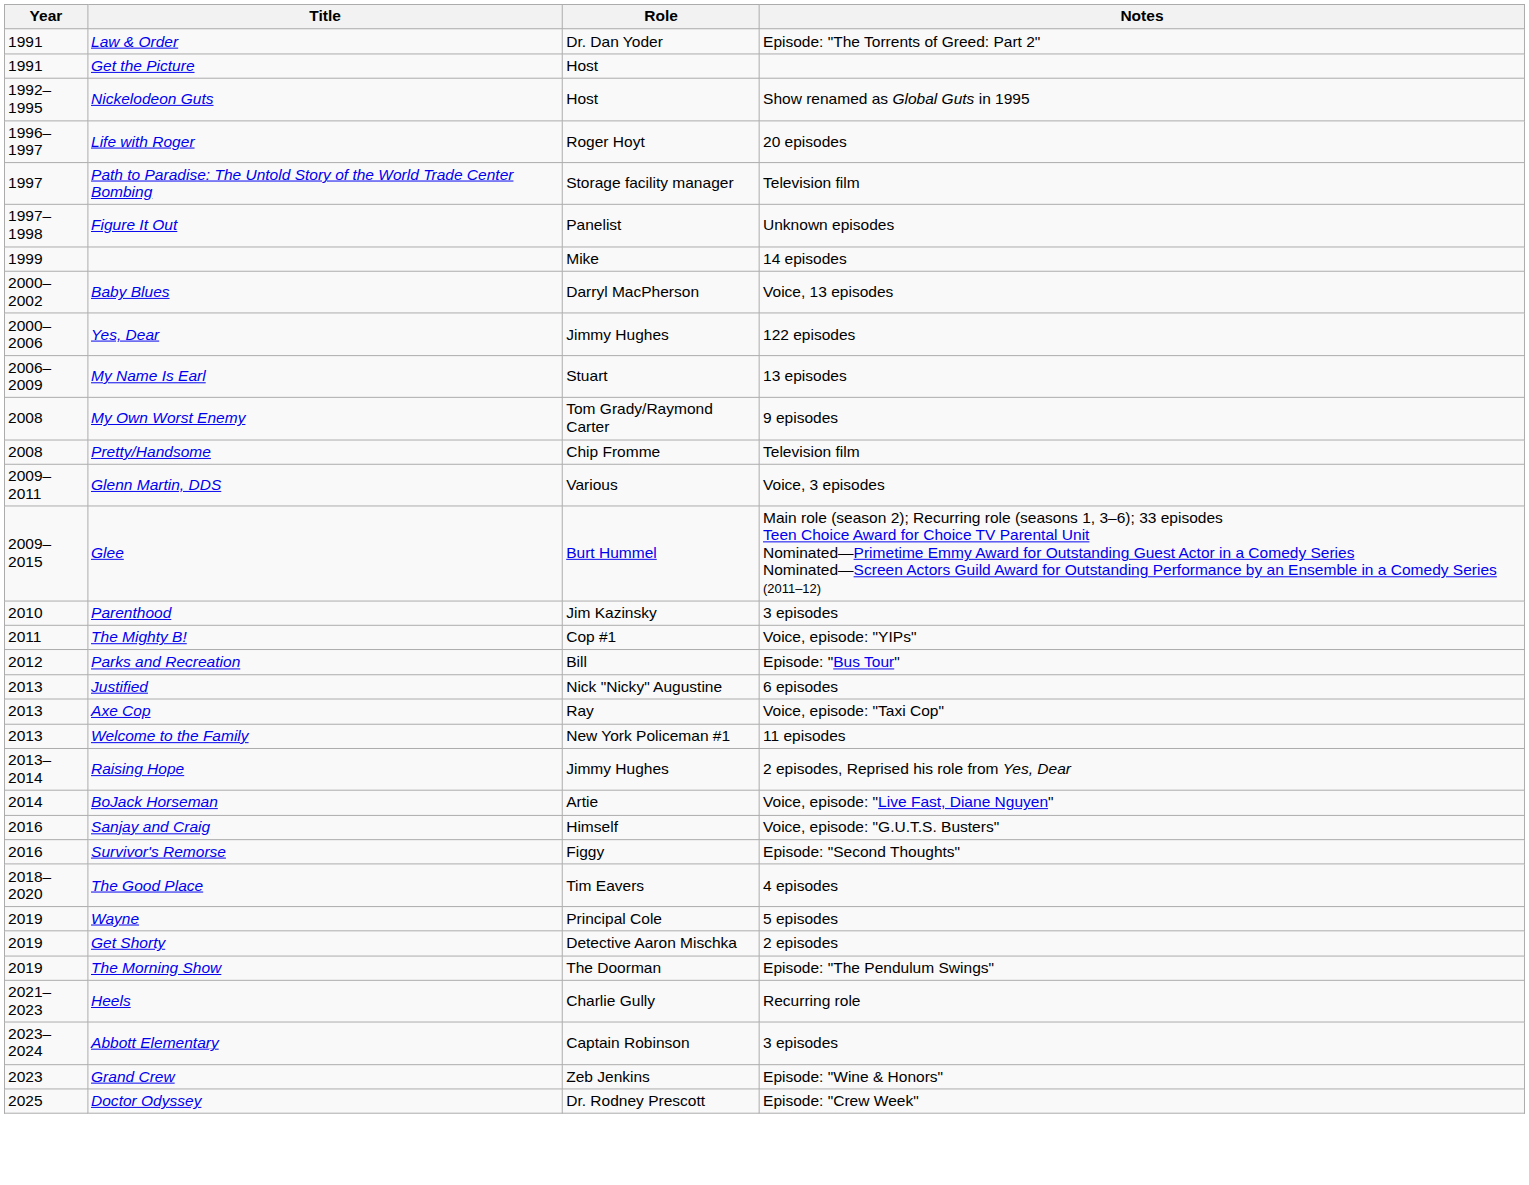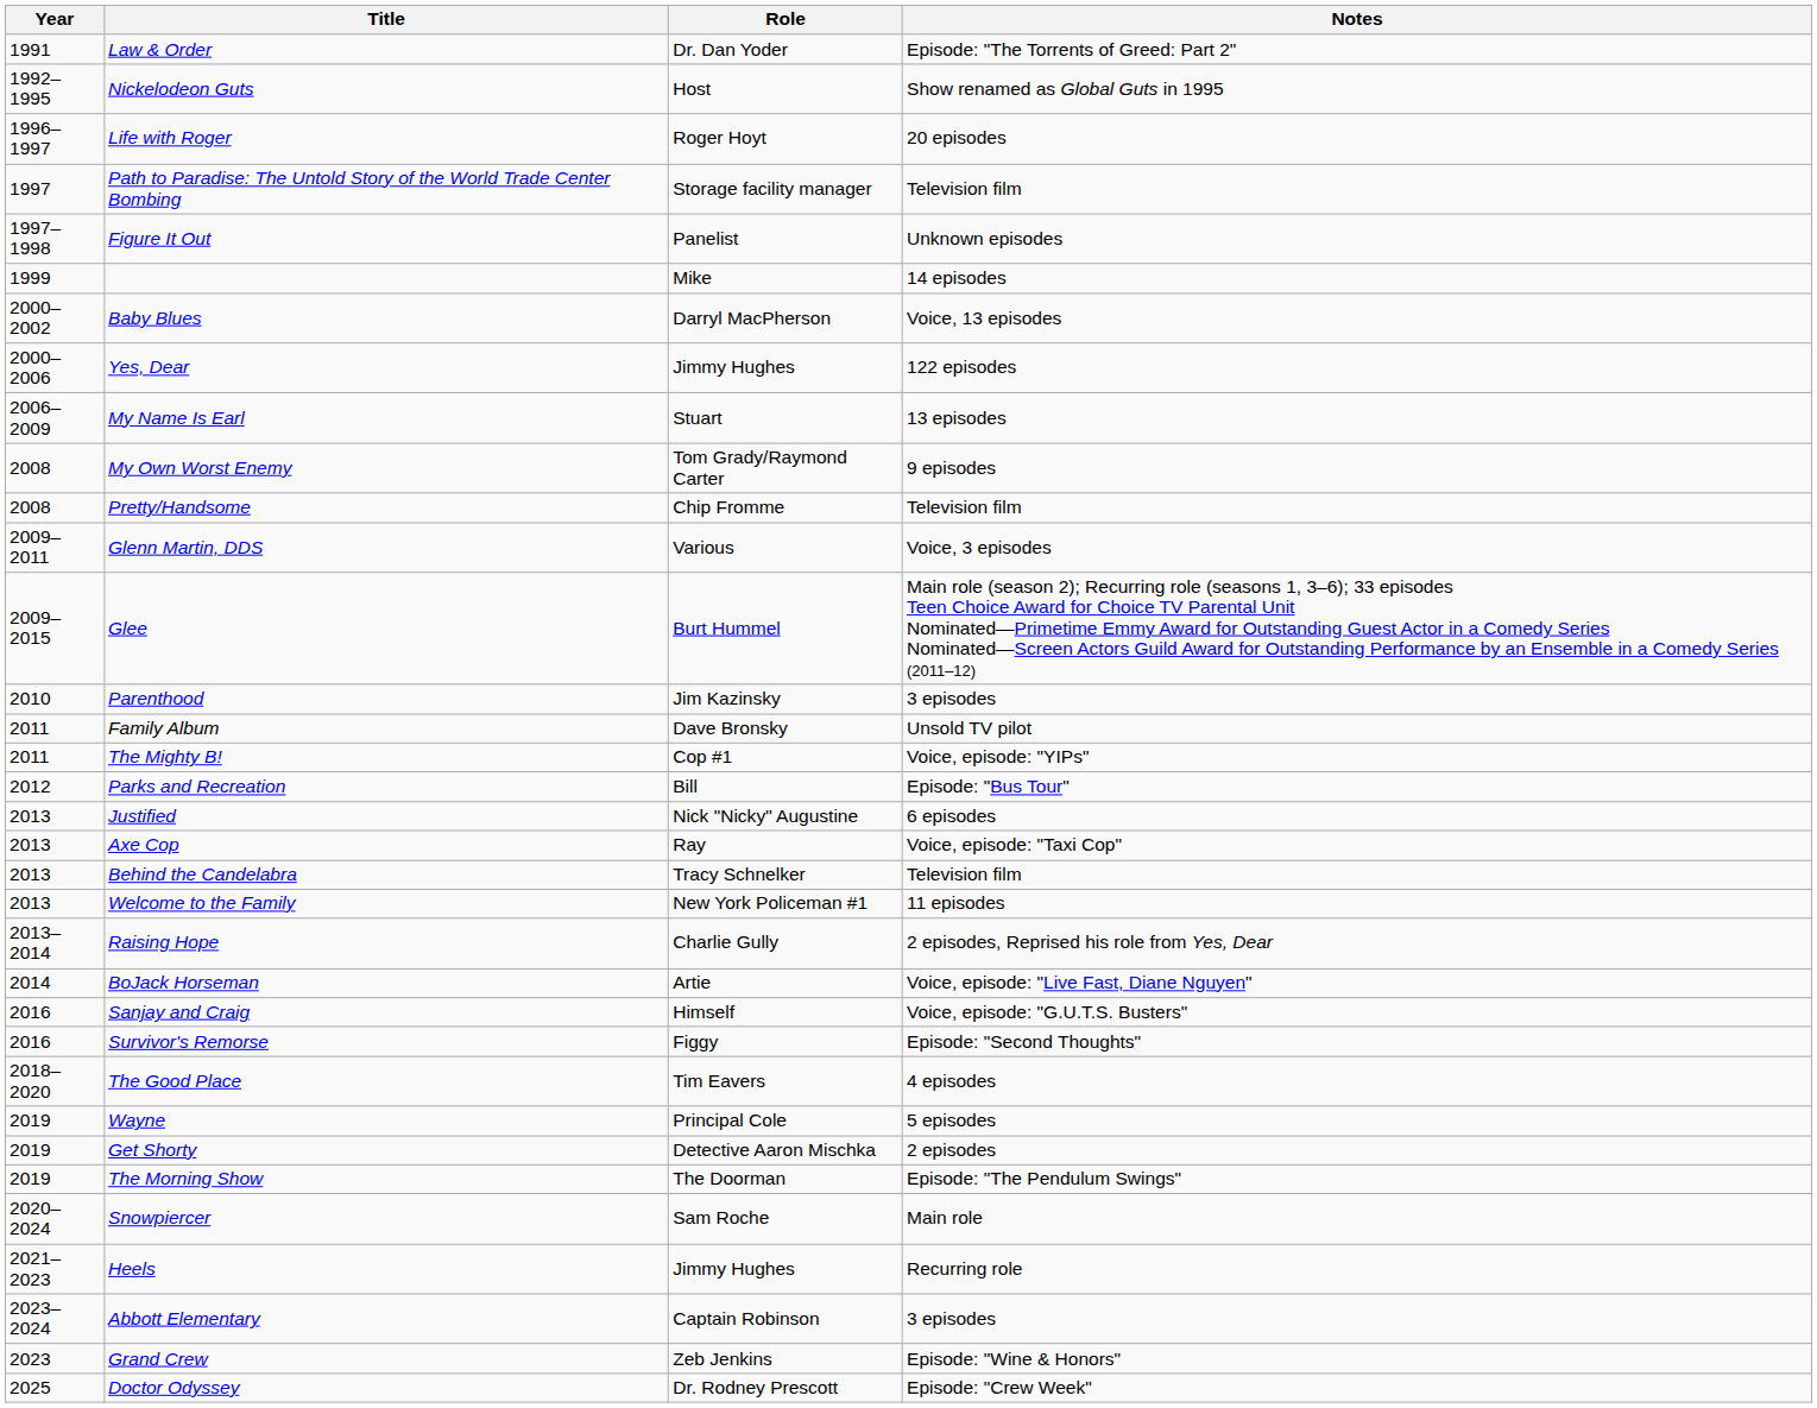 <table class="wikitable sortable">
 <tr>
 <th>Year</th>
 <th>Title</th>
 <th>Role</th>
 <th class="unsortable">Notes</th>
 </tr>
 <tr>
 <td>1991</td>
 <td><em><a href='#'>Law & Order</a></em></td>
 <td>Dr. Dan Yoder</td>
 <td>Episode: "The Torrents of Greed: Part 2"</td>
-</tr>
-<tr>
-<td>1991</td>
-<td><em><a href='#'>Get the Picture</a></em></td>
-<td>Host</td>
-<td></td>
 </tr>
 <tr>
 <td>1992–1995</td>
 <td><em><a href='#'>Nickelodeon Guts</a></em></td>
 <td>Host</td>
 <td>Show renamed as <em>Global Guts</em> in 1995</td>
 </tr>
 <tr>
 <td>1996–1997</td>
 <td><em><a href='#'>Life with Roger</a></em></td>
 <td>Roger Hoyt</td>
 <td>20 episodes</td>
 </tr>
 <tr>
 <td>1997</td>
 <td><em><a href='#'>Path to Paradise: The Untold Story of the World Trade Center Bombing</a></em></td>
 <td>Storage facility manager</td>
 <td>Television film</td>
 </tr>
 <tr>
 <td>1997–1998</td>
 <td><em><a href='#'>Figure It Out</a></em></td>
 <td>Panelist</td>
 <td>Unknown episodes</td>
 </tr>
 <tr>
 <td>1999</td>
 <td><em></em></td>
 <td>Mike</td>
 <td>14 episodes</td>
 </tr>
 <tr>
 <td>2000–2002</td>
 <td><em><a href='#'>Baby Blues</a></em></td>
 <td>Darryl MacPherson</td>
 <td>Voice, 13 episodes</td>
 </tr>
 <tr>
 <td>2000–2006</td>
 <td><em><a href='#'>Yes, Dear</a></em></td>
 <td>Jimmy Hughes</td>
 <td>122 episodes</td>
 </tr>
 <tr>
 <td>2006–2009</td>
 <td><em><a href='#'>My Name Is Earl</a></em></td>
 <td>Stuart</td>
 <td>13 episodes</td>
 </tr>
 <tr>
 <td>2008</td>
 <td><em><a href='#'>My Own Worst Enemy</a></em></td>
 <td>Tom Grady/Raymond Carter</td>
 <td>9 episodes</td>
 </tr>
 <tr>
 <td>2008</td>
 <td><em><a href='#'>Pretty/Handsome</a></em></td>
 <td>Chip Fromme</td>
 <td>Television film</td>
 </tr>
 <tr>
 <td>2009–2011</td>
 <td><em><a href='#'>Glenn Martin, DDS</a></em></td>
 <td>Various</td>
 <td>Voice, 3 episodes</td>
 </tr>
 <tr>
 <td>2009–2015</td>
 <td><em><a href='#'>Glee</a></em></td>
 <td><a href='#'>Burt Hummel</a></td>
 <td>Main role (season 2); Recurring role (seasons 1, 3–6); 33 episodes<br><a href='#'>Teen Choice Award for Choice TV Parental Unit</a><br>Nominated—<a href='#'>Primetime Emmy Award for Outstanding Guest Actor in a Comedy Series</a><br>Nominated—<a href='#'>Screen Actors Guild Award for Outstanding Performance by an Ensemble in a Comedy Series</a> <small>(2011–12)</small></td>
 </tr>
 <tr>
 <td>2010</td>
 <td><em><a href='#'>Parenthood</a></em></td>
 <td>Jim Kazinsky</td>
 <td>3 episodes</td>
 </tr>
 <tr>
 <td>2011</td>
+<td><em>Family Album</em></td>
+<td>Dave Bronsky</td>
+<td>Unsold TV pilot</td>
+</tr>
+<tr>
+<td>2011</td>
 <td><em><a href='#'>The Mighty B!</a></em></td>
 <td>Cop #1</td>
 <td>Voice, episode: "YIPs"</td>
 </tr>
 <tr>
 <td>2012</td>
 <td><em><a href='#'>Parks and Recreation</a></em></td>
 <td>Bill</td>
 <td>Episode: "<a href='#'>Bus Tour</a>"</td>
 </tr>
 <tr>
 <td>2013</td>
 <td><em><a href='#'>Justified</a></em></td>
 <td>Nick "Nicky" Augustine</td>
 <td>6 episodes</td>
 </tr>
 <tr>
 <td>2013</td>
 <td><em><a href='#'>Axe Cop</a></em></td>
 <td>Ray</td>
 <td>Voice, episode: "Taxi Cop"</td>
 </tr>
 <tr>
 <td>2013</td>
+<td><em><a href='#'>Behind the Candelabra</a></em></td>
+<td>Tracy Schnelker</td>
+<td>Television film</td>
+</tr>
+<tr>
+<td>2013</td>
 <td><em><a href='#'>Welcome to the Family</a></em></td>
 <td>New York Policeman #1</td>
 <td>11 episodes</td>
 </tr>
 <tr>
 <td>2013–2014</td>
 <td><em><a href='#'>Raising Hope</a></em></td>
-<td>Jimmy Hughes</td>
+<td>Charlie Gully</td>
 <td>2 episodes, Reprised his role from <em>Yes, Dear</em></td>
 </tr>
 <tr>
 <td>2014</td>
 <td><em><a href='#'>BoJack Horseman</a></em></td>
 <td>Artie</td>
 <td>Voice, episode: "<a href='#'>Live Fast, Diane Nguyen</a>"</td>
 </tr>
 <tr>
 <td>2016</td>
 <td><em><a href='#'>Sanjay and Craig</a></em></td>
 <td>Himself</td>
 <td>Voice, episode: "G.U.T.S. Busters"</td>
 </tr>
 <tr>
 <td>2016</td>
 <td><em><a href='#'>Survivor's Remorse</a></em></td>
 <td>Figgy</td>
 <td>Episode: "Second Thoughts"</td>
 </tr>
 <tr>
 <td>2018–2020</td>
 <td><em><a href='#'>The Good Place</a></em></td>
 <td>Tim Eavers</td>
 <td>4 episodes</td>
 </tr>
 <tr>
 <td>2019</td>
 <td><em><a href='#'>Wayne</a></em></td>
 <td>Principal Cole</td>
 <td>5 episodes</td>
 </tr>
 <tr>
 <td>2019</td>
 <td><em><a href='#'>Get Shorty</a></em></td>
 <td>Detective Aaron Mischka</td>
 <td>2 episodes</td>
 </tr>
 <tr>
 <td>2019</td>
 <td><em><a href='#'>The Morning Show</a></em></td>
 <td>The Doorman</td>
 <td>Episode: "The Pendulum Swings"</td>
 </tr>
 <tr>
+<td>2020–2024</td>
+<td><em><a href='#'>Snowpiercer</a></em></td>
+<td>Sam Roche</td>
+<td>Main role</td>
+</tr>
+<tr>
 <td>2021–2023</td>
 <td><em><a href='#'>Heels</a></em></td>
-<td>Charlie Gully</td>
+<td>Jimmy Hughes</td>
 <td>Recurring role</td>
 </tr>
 <tr>
 <td>2023–2024</td>
 <td><em><a href='#'>Abbott Elementary</a></em></td>
 <td>Captain Robinson</td>
 <td>3 episodes</td>
 </tr>
 <tr>
 <td>2023</td>
 <td><em><a href='#'>Grand Crew</a></em></td>
 <td>Zeb Jenkins</td>
 <td>Episode: "Wine & Honors"</td>
 </tr>
 <tr>
 <td>2025</td>
 <td><em><a href='#'>Doctor Odyssey</a></em></td>
 <td>Dr. Rodney Prescott</td>
 <td>Episode: "Crew Week"</td>
 </tr>
 </table>
